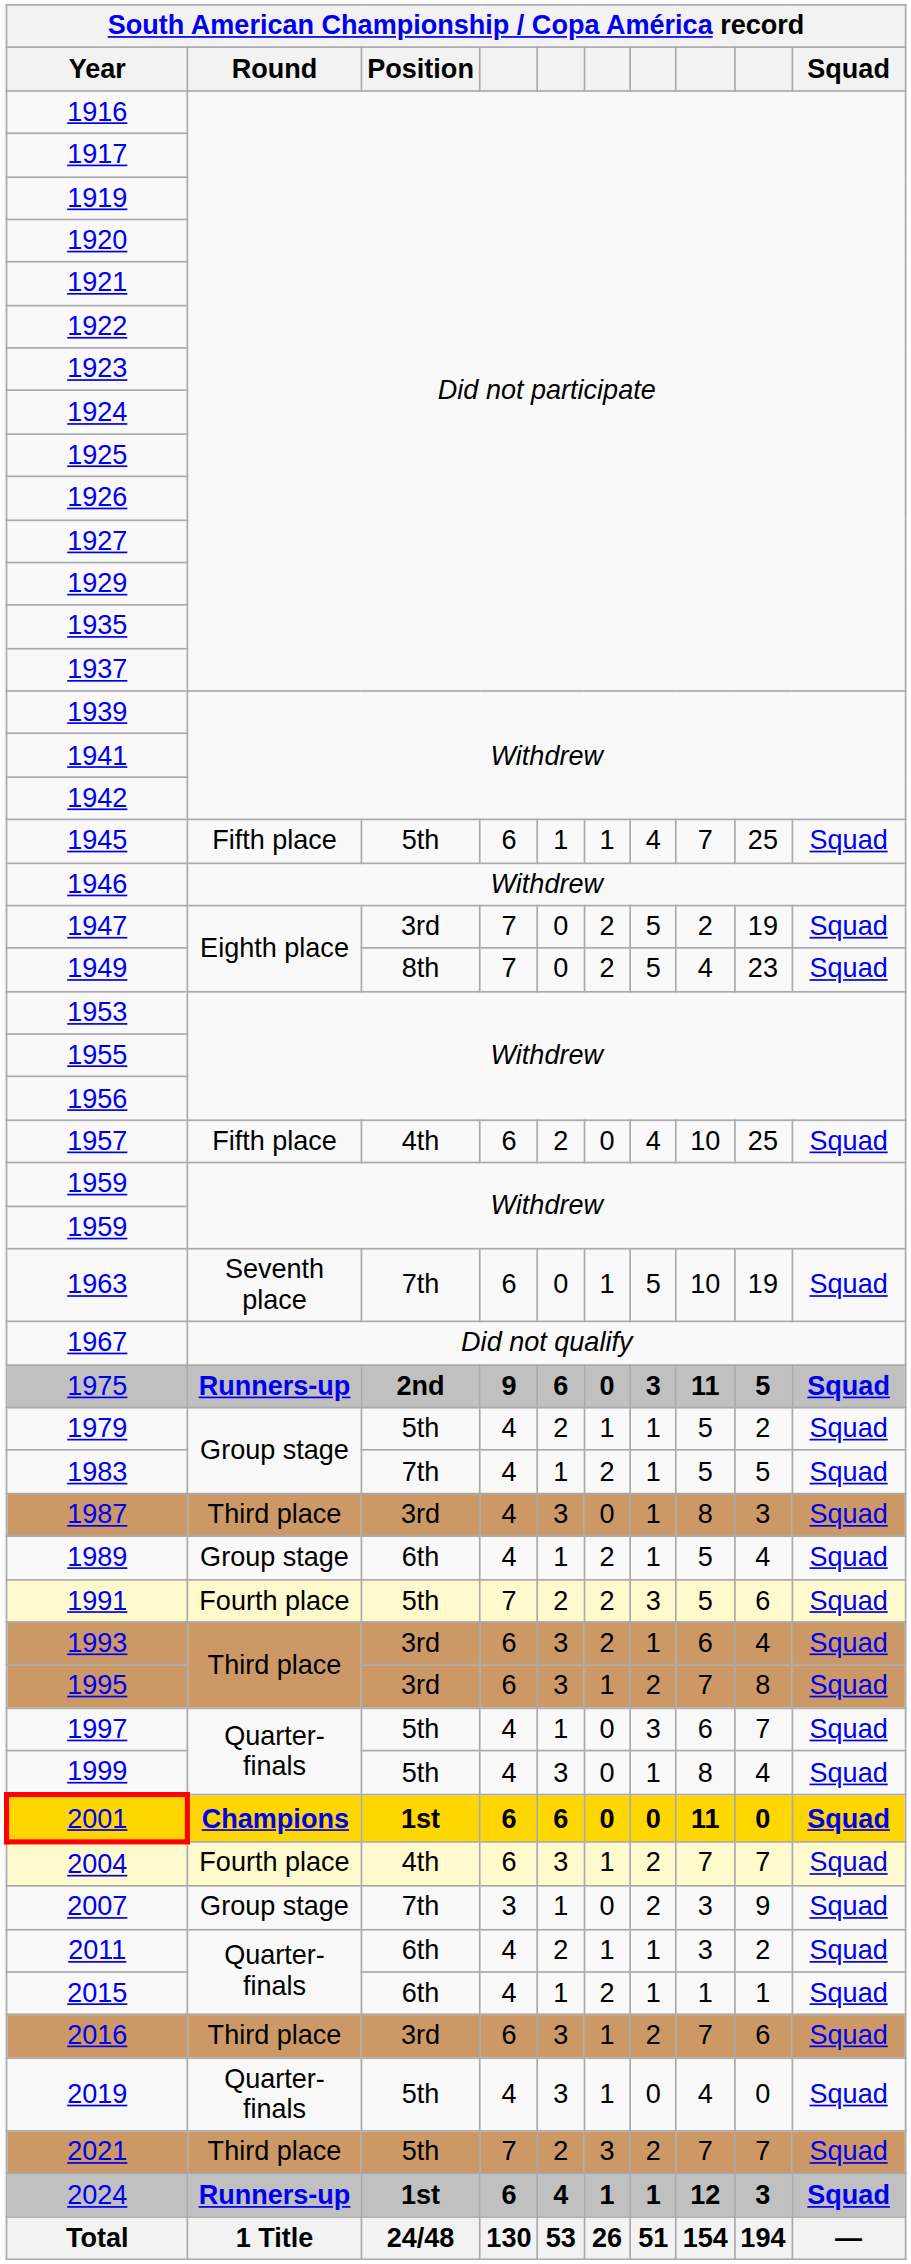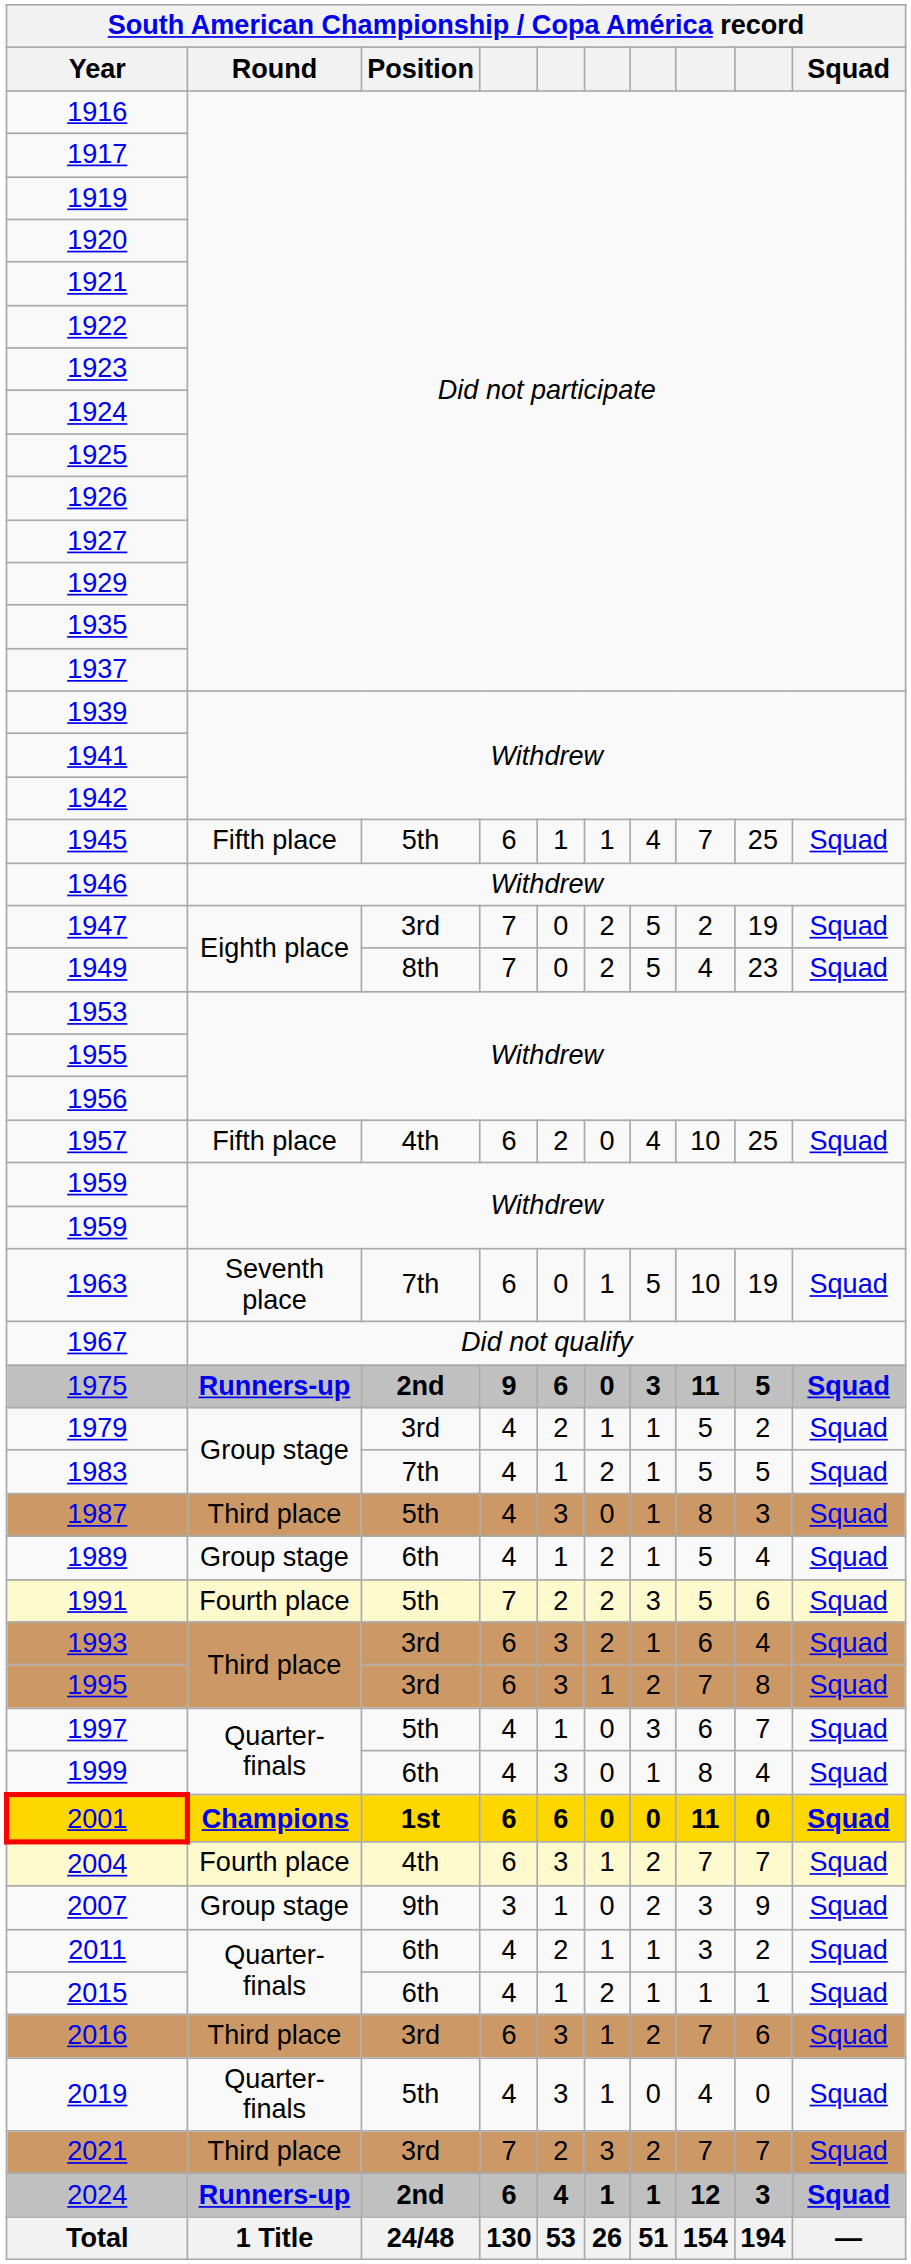 <table class="wikitable" style="text-align:center">
 <tr>
 <th colspan=10><a href='#'>South American Championship / Copa América</a> record</th>
 </tr>
 <tr>
 <th width=100>Year</th>
 <th width=95>Round</th>
 <th width=60>Position</th>
 <th width=20></th>
 <th width=20></th>
 <th width=20></th>
 <th width=20></th>
 <th width=20></th>
 <th width=20></th>
 <th width=60>Squad</th>
 </tr>
 <tr>
 <td> <a href='#'>1916</a></td>
 <td colspan=9 rowspan=14><em>Did not participate</em></td>
 </tr>
 <tr>
 <td> <a href='#'>1917</a></td>
 </tr>
 <tr>
 <td> <a href='#'>1919</a></td>
 </tr>
 <tr>
 <td> <a href='#'>1920</a></td>
 </tr>
 <tr>
 <td> <a href='#'>1921</a></td>
 </tr>
 <tr>
 <td> <a href='#'>1922</a></td>
 </tr>
 <tr>
 <td> <a href='#'>1923</a></td>
 </tr>
 <tr>
 <td> <a href='#'>1924</a></td>
 </tr>
 <tr>
 <td> <a href='#'>1925</a></td>
 </tr>
 <tr>
 <td> <a href='#'>1926</a></td>
 </tr>
 <tr>
 <td> <a href='#'>1927</a></td>
 </tr>
 <tr>
 <td> <a href='#'>1929</a></td>
 </tr>
 <tr>
 <td> <a href='#'>1935</a></td>
 </tr>
 <tr>
 <td> <a href='#'>1937</a></td>
 </tr>
 <tr>
 <td> <a href='#'>1939</a></td>
 <td colspan=9 rowspan=3><em>Withdrew</em></td>
 </tr>
 <tr>
 <td> <a href='#'>1941</a></td>
 </tr>
 <tr>
 <td> <a href='#'>1942</a></td>
 </tr>
 <tr>
 <td> <a href='#'>1945</a></td>
 <td>Fifth place</td>
 <td>5th</td>
 <td>6</td>
 <td>1</td>
 <td>1</td>
 <td>4</td>
 <td>7</td>
 <td>25</td>
 <td><a href='#'>Squad</a></td>
 </tr>
 <tr>
 <td> <a href='#'>1946</a></td>
 <td colspan=9><em>Withdrew</em></td>
 </tr>
 <tr>
 <td> <a href='#'>1947</a></td>
 <td rowspan=2>Eighth place</td>
 <td>3rd</td>
 <td>7</td>
 <td>0</td>
 <td>2</td>
 <td>5</td>
 <td>2</td>
 <td>19</td>
 <td><a href='#'>Squad</a></td>
 </tr>
 <tr>
 <td> <a href='#'>1949</a></td>
 <td>8th</td>
 <td>7</td>
 <td>0</td>
 <td>2</td>
 <td>5</td>
 <td>4</td>
 <td>23</td>
 <td><a href='#'>Squad</a></td>
 </tr>
 <tr>
 <td> <a href='#'>1953</a></td>
 <td colspan=9 rowspan=3><em>Withdrew</em></td>
 </tr>
 <tr>
 <td> <a href='#'>1955</a></td>
 </tr>
 <tr>
 <td> <a href='#'>1956</a></td>
 </tr>
 <tr>
 <td> <a href='#'>1957</a></td>
 <td>Fifth place</td>
 <td>4th</td>
 <td>6</td>
 <td>2</td>
 <td>0</td>
 <td>4</td>
 <td>10</td>
 <td>25</td>
 <td><a href='#'>Squad</a></td>
 </tr>
 <tr>
 <td> <a href='#'>1959</a></td>
 <td colspan=9 rowspan=2><em>Withdrew</em></td>
 </tr>
 <tr>
 <td> <a href='#'>1959</a></td>
 </tr>
 <tr>
 <td> <a href='#'>1963</a></td>
 <td>Seventh place</td>
 <td>7th</td>
 <td>6</td>
 <td>0</td>
 <td>1</td>
 <td>5</td>
 <td>10</td>
 <td>19</td>
 <td><a href='#'>Squad</a></td>
 </tr>
 <tr>
 <td> <a href='#'>1967</a></td>
 <td colspan=9><em>Did not qualify</em></td>
 </tr>
 <tr style="background:silver;">
 <td><a href='#'>1975</a></td>
 <td><strong><a href='#'>Runners-up</a></strong></td>
 <td><strong>2nd</strong></td>
 <td><strong>9</strong></td>
 <td><strong>6</strong></td>
 <td><strong>0</strong></td>
 <td><strong>3</strong></td>
 <td><strong>11</strong></td>
 <td><strong>5</strong></td>
 <td><strong><a href='#'>Squad</a></strong></td>
 </tr>
 <tr>
 <td><a href='#'>1979</a></td>
 <td rowspan=2>Group stage</td>
-<td>5th</td>
+<td>3rd</td>
 <td>4</td>
 <td>2</td>
 <td>1</td>
 <td>1</td>
 <td>5</td>
 <td>2</td>
 <td><a href='#'>Squad</a></td>
 </tr>
 <tr>
 <td><a href='#'>1983</a></td>
 <td>7th</td>
 <td>4</td>
 <td>1</td>
 <td>2</td>
 <td>1</td>
 <td>5</td>
 <td>5</td>
 <td><a href='#'>Squad</a></td>
 </tr>
 <tr style="background:#c96;">
 <td> <a href='#'>1987</a></td>
 <td>Third place</td>
-<td>3rd</td>
+<td>5th</td>
 <td>4</td>
 <td>3</td>
 <td>0</td>
 <td>1</td>
 <td>8</td>
 <td>3</td>
 <td><a href='#'>Squad</a></td>
 </tr>
 <tr>
 <td> <a href='#'>1989</a></td>
 <td>Group stage</td>
 <td>6th</td>
 <td>4</td>
 <td>1</td>
 <td>2</td>
 <td>1</td>
 <td>5</td>
 <td>4</td>
 <td><a href='#'>Squad</a></td>
 </tr>
 <tr style="background:LemonChiffon;">
 <td> <a href='#'>1991</a></td>
 <td>Fourth place</td>
 <td>5th</td>
 <td>7</td>
 <td>2</td>
 <td>2</td>
 <td>3</td>
 <td>5</td>
 <td>6</td>
 <td><a href='#'>Squad</a></td>
 </tr>
 <tr style="background:#c96;">
 <td> <a href='#'>1993</a></td>
 <td rowspan=2>Third place</td>
 <td>3rd</td>
 <td>6</td>
 <td>3</td>
 <td>2</td>
 <td>1</td>
 <td>6</td>
 <td>4</td>
 <td><a href='#'>Squad</a></td>
 </tr>
 <tr style="background:#c96;">
 <td> <a href='#'>1995</a></td>
 <td>3rd</td>
 <td>6</td>
 <td>3</td>
 <td>1</td>
 <td>2</td>
 <td>7</td>
 <td>8</td>
 <td><a href='#'>Squad</a></td>
 </tr>
 <tr>
 <td> <a href='#'>1997</a></td>
 <td rowspan=2>Quarter-finals</td>
 <td>5th</td>
 <td>4</td>
 <td>1</td>
 <td>0</td>
 <td>3</td>
 <td>6</td>
 <td>7</td>
 <td><a href='#'>Squad</a></td>
 </tr>
 <tr>
 <td> <a href='#'>1999</a></td>
-<td>5th</td>
+<td>6th</td>
 <td>4</td>
 <td>3</td>
 <td>0</td>
 <td>1</td>
 <td>8</td>
 <td>4</td>
 <td><a href='#'>Squad</a></td>
 </tr>
 <tr style="background:Gold;">
 <td style="border: 3px solid red"> <a href='#'>2001</a></td>
 <td><strong><a href='#'>Champions</a></strong></td>
 <td><strong>1st</strong></td>
 <td><strong>6</strong></td>
 <td><strong>6</strong></td>
 <td><strong>0</strong></td>
 <td><strong>0</strong></td>
 <td><strong>11</strong></td>
 <td><strong>0</strong></td>
 <td><strong><a href='#'>Squad</a></strong></td>
 </tr>
 <tr style="background:LemonChiffon;">
 <td> <a href='#'>2004</a></td>
 <td>Fourth place</td>
 <td>4th</td>
 <td>6</td>
 <td>3</td>
 <td>1</td>
 <td>2</td>
 <td>7</td>
 <td>7</td>
 <td><a href='#'>Squad</a></td>
 </tr>
 <tr>
 <td> <a href='#'>2007</a></td>
 <td>Group stage</td>
-<td>7th</td>
+<td>9th</td>
 <td>3</td>
 <td>1</td>
 <td>0</td>
 <td>2</td>
 <td>3</td>
 <td>9</td>
 <td><a href='#'>Squad</a></td>
 </tr>
 <tr>
 <td> <a href='#'>2011</a></td>
 <td rowspan=2>Quarter-finals</td>
 <td>6th</td>
 <td>4</td>
 <td>2</td>
 <td>1</td>
 <td>1</td>
 <td>3</td>
 <td>2</td>
 <td><a href='#'>Squad</a></td>
 </tr>
 <tr>
 <td> <a href='#'>2015</a></td>
 <td>6th</td>
 <td>4</td>
 <td>1</td>
 <td>2</td>
 <td>1</td>
 <td>1</td>
 <td>1</td>
 <td><a href='#'>Squad</a></td>
 </tr>
 <tr style="background:#c96;">
 <td> <a href='#'>2016</a></td>
 <td>Third place</td>
 <td>3rd</td>
 <td>6</td>
 <td>3</td>
 <td>1</td>
 <td>2</td>
 <td>7</td>
 <td>6</td>
 <td><a href='#'>Squad</a></td>
 </tr>
 <tr>
 <td> <a href='#'>2019</a></td>
 <td>Quarter-finals</td>
 <td>5th</td>
 <td>4</td>
 <td>3</td>
 <td>1</td>
 <td>0</td>
 <td>4</td>
 <td>0</td>
 <td><a href='#'>Squad</a></td>
 </tr>
 <tr style="background:#c96;">
 <td> <a href='#'>2021</a></td>
 <td>Third place</td>
-<td>5th</td>
+<td>3rd</td>
 <td>7</td>
 <td>2</td>
 <td>3</td>
 <td>2</td>
 <td>7</td>
 <td>7</td>
 <td><a href='#'>Squad</a></td>
 </tr>
 <tr style="background:silver;">
 <td> <a href='#'>2024</a></td>
 <td><strong><a href='#'>Runners-up</a></strong></td>
-<td><strong>1st</strong></td>
+<td><strong>2nd</strong></td>
 <td><strong>6</strong></td>
 <td><strong>4</strong></td>
 <td><strong>1</strong></td>
 <td><strong>1</strong></td>
 <td><strong>12</strong></td>
 <td><strong>3</strong></td>
 <td><strong><a href='#'>Squad</a></strong></td>
 </tr>
 <tr>
 <th>Total</th>
 <th>1 Title</th>
 <th>24/48</th>
 <th>130</th>
 <th>53</th>
 <th>26</th>
 <th>51</th>
 <th>154</th>
 <th>194</th>
 <th>—</th>
 </tr>
 </table>
